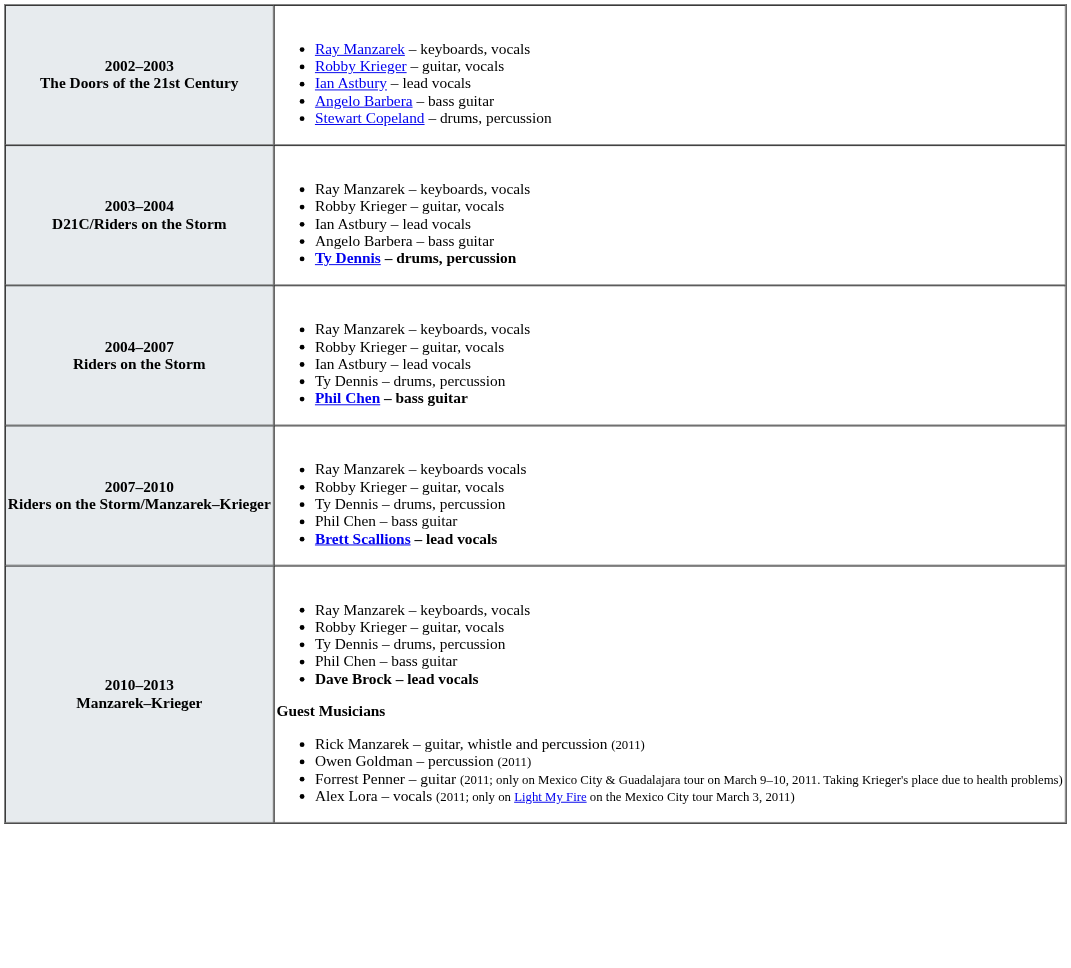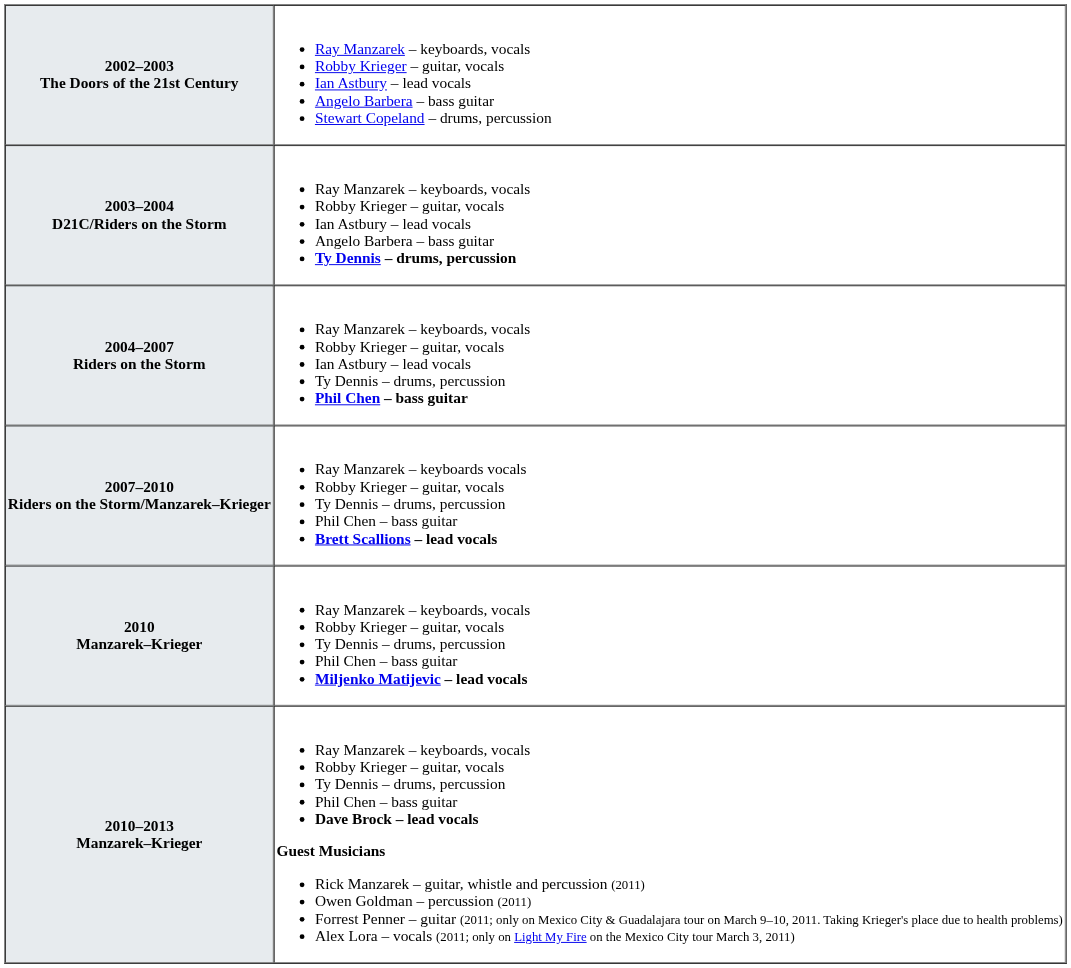 <table class="toccolours" border=1 cellpadding=2 cellspacing=0 style="float: width: 265px border=" 1px solid #E2E2E2" style="margin: 1em auto 1em auto; border-collapse: collapse">
 <tr>
 <th style="background:#e7ebee;">2002–2003<br>The Doors of the 21st Century</th>
 <td><br><ul><li><a href='#'>Ray Manzarek</a> – keyboards, vocals</li><li><a href='#'>Robby Krieger</a> – guitar, vocals</li><li><a href='#'>Ian Astbury</a> – lead vocals</li><li><a href='#'>Angelo Barbera</a> – bass guitar</li><li><a href='#'>Stewart Copeland</a> – drums, percussion</li></ul></td>
 </tr>
 <tr>
 <th style="background:#e7ebee;">2003–2004<br>D21C/Riders on the Storm</th>
 <td><br><ul><li>Ray Manzarek – keyboards, vocals</li><li>Robby Krieger – guitar, vocals</li><li>Ian Astbury – lead vocals</li><li>Angelo Barbera – bass guitar</li><li><strong><a href='#'>Ty Dennis</a> – drums, percussion</strong></li></ul></td>
 </tr>
 <tr>
 <th style="background:#e7ebee;">2004–2007<br>Riders on the Storm</th>
 <td><br><ul><li>Ray Manzarek – keyboards, vocals</li><li>Robby Krieger – guitar, vocals</li><li>Ian Astbury – lead vocals</li><li>Ty Dennis – drums, percussion</li><li><strong><a href='#'>Phil Chen</a> – bass guitar</strong></li></ul></td>
 </tr>
 <tr>
 <th style="background:#e7ebee;">2007–2010<br>Riders on the Storm/Manzarek–Krieger</th>
 <td><br><ul><li>Ray Manzarek – keyboards vocals</li><li>Robby Krieger – guitar, vocals</li><li>Ty Dennis – drums, percussion</li><li>Phil Chen – bass guitar</li><li><strong><a href='#'>Brett Scallions</a> – lead vocals</strong></li></ul></td>
 </tr>
 <tr>
+<th style="background:#e7ebee;">2010<br>Manzarek–Krieger</th>
+<td><br><ul><li>Ray Manzarek – keyboards, vocals</li><li>Robby Krieger – guitar, vocals</li><li>Ty Dennis – drums, percussion</li><li>Phil Chen – bass guitar</li><li><strong><a href='#'>Miljenko Matijevic</a> – lead vocals</strong></li></ul></td>
+</tr>
+<tr>
 <th style="background:#e7ebee;">2010–2013<br>Manzarek–Krieger</th>
 <td><br><ul><li>Ray Manzarek – keyboards, vocals</li><li>Robby Krieger – guitar, vocals</li><li>Ty Dennis – drums, percussion</li><li>Phil Chen – bass guitar</li><li><strong>Dave Brock – lead vocals</strong></li></ul><strong>Guest Musicians</strong><ul><li>Rick Manzarek – guitar, whistle and percussion <small>(2011)</small></li><li>Owen Goldman – percussion <small>(2011)</small></li><li>Forrest Penner – guitar <small>(2011; only on Mexico City & Guadalajara tour on March 9–10, 2011. Taking Krieger's place due to health problems)</small></li><li>Alex Lora – vocals <small>(2011; only on <a href='#'>Light My Fire</a> on the Mexico City tour March 3, 2011)</small></li></ul></td>
 </tr>
 </table>
